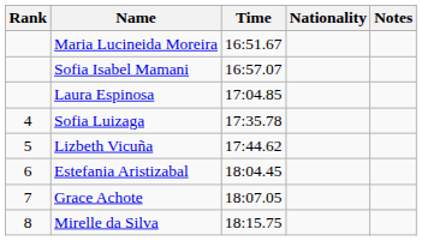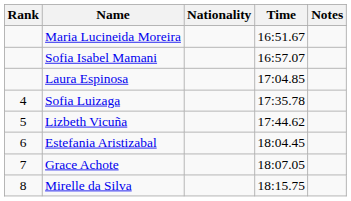 <table class="wikitable sortable" style="text-align:center">
 <tr>
 <th>Rank</th>
 <th>Name</th>
+<th>Nationality</th>
 <th>Time</th>
-<th>Nationality</th>
 <th>Notes</th>
 </tr>
 <tr>
 <td></td>
 <td align=left><a href='#'>Maria Lucineida Moreira</a></td>
+<td align=left></td>
 <td>16:51.67</td>
-<td align=left></td>
 <td></td>
 </tr>
 <tr>
 <td></td>
 <td align=left><a href='#'>Sofia Isabel Mamani</a></td>
+<td align=left></td>
 <td>16:57.07</td>
-<td align=left></td>
 <td></td>
 </tr>
 <tr>
 <td></td>
 <td align=left><a href='#'>Laura Espinosa</a></td>
+<td align=left></td>
 <td>17:04.85</td>
-<td align=left></td>
 <td></td>
 </tr>
 <tr>
 <td>4</td>
 <td align=left><a href='#'>Sofia Luizaga</a></td>
+<td align=left></td>
 <td>17:35.78</td>
-<td align=left></td>
 <td></td>
 </tr>
 <tr>
 <td>5</td>
 <td align=left><a href='#'>Lizbeth Vicuña</a></td>
+<td align=left></td>
 <td>17:44.62</td>
-<td align=left></td>
 <td></td>
 </tr>
 <tr>
 <td>6</td>
 <td align=left><a href='#'>Estefania Aristizabal</a></td>
+<td align=left></td>
 <td>18:04.45</td>
-<td align=left></td>
 <td></td>
 </tr>
 <tr>
 <td>7</td>
 <td align=left><a href='#'>Grace Achote</a></td>
+<td align=left></td>
 <td>18:07.05</td>
-<td align=left></td>
 <td></td>
 </tr>
 <tr>
 <td>8</td>
 <td align=left><a href='#'>Mirelle da Silva</a></td>
+<td align=left></td>
 <td>18:15.75</td>
-<td align=left></td>
 <td></td>
 </tr>
 </table>
